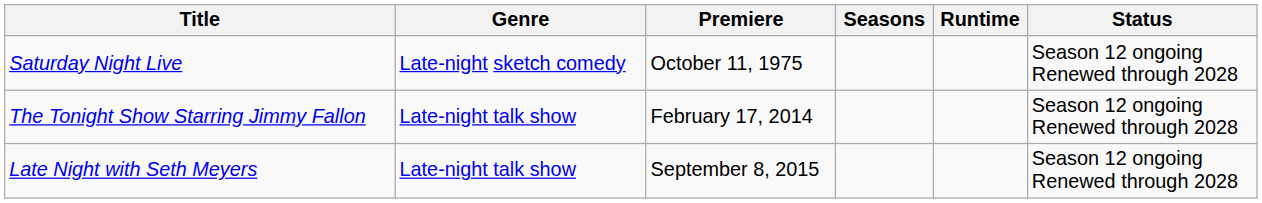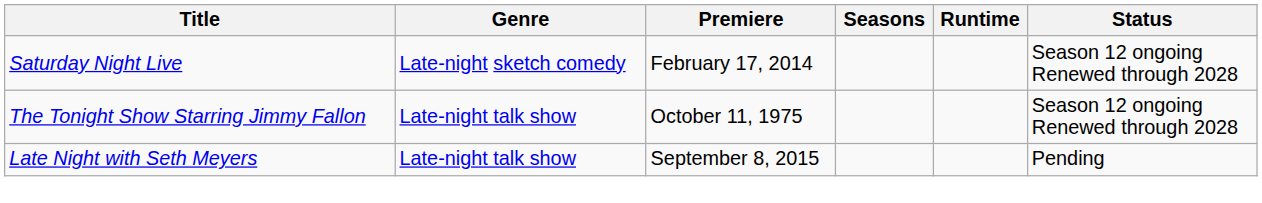 <table class="wikitable sortable" style="width:80%;">
 <tr>
 <th>Title</th>
 <th>Genre</th>
 <th>Premiere</th>
 <th>Seasons</th>
 <th>Runtime</th>
 <th>Status</th>
 </tr>
 <tr>
 <td><em><a href='#'>Saturday Night Live</a></em></td>
 <td><a href='#'>Late-night</a> <a href='#'>sketch comedy</a></td>
-<td>October 11, 1975</td>
+<td>February 17, 2014</td>
 <td></td>
 <td></td>
 <td>Season 12 ongoing<br>Renewed through 2028</td>
 </tr>
 <tr>
 <td><em><a href='#'>The Tonight Show Starring Jimmy Fallon</a></em></td>
 <td><a href='#'>Late-night talk show</a></td>
-<td>February 17, 2014</td>
+<td>October 11, 1975</td>
 <td></td>
 <td></td>
 <td>Season 12 ongoing<br>Renewed through 2028</td>
 </tr>
 <tr>
 <td><em><a href='#'>Late Night with Seth Meyers</a></em></td>
 <td><a href='#'>Late-night talk show</a></td>
 <td>September 8, 2015</td>
 <td></td>
 <td></td>
-<td>Season 12 ongoing<br>Renewed through 2028</td>
+<td>Pending</td>
 </tr>
 </table>
